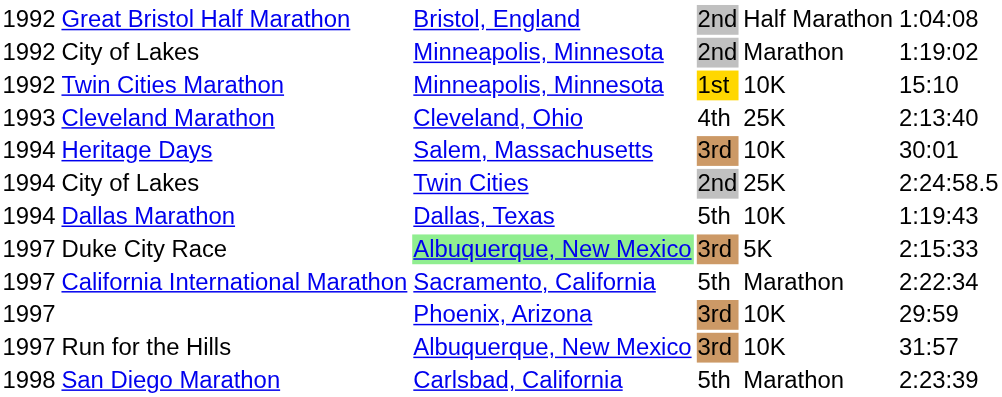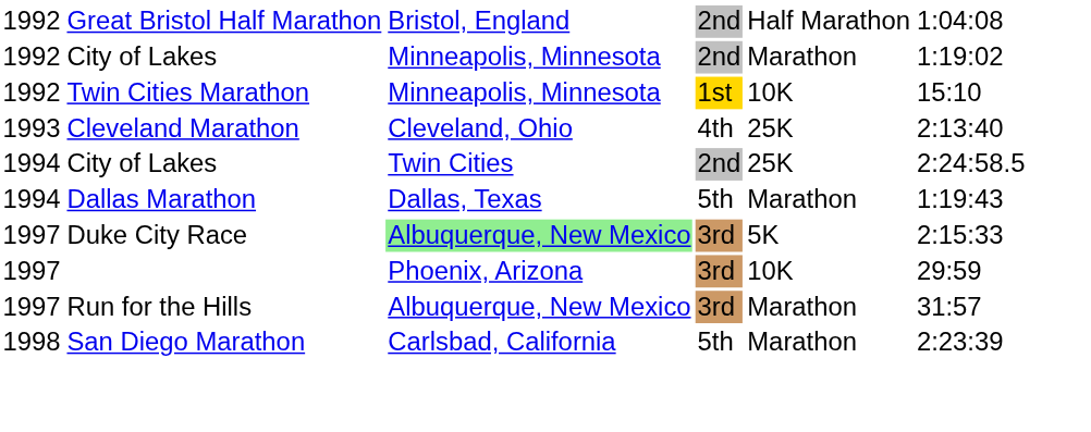 <table>
 <tr>
 <td>1992</td>
 <td><a href='#'>Great Bristol Half Marathon</a></td>
 <td><a href='#'>Bristol, England</a></td>
 <td bgcolor="silver">2nd</td>
 <td>Half Marathon</td>
 <td>1:04:08</td>
 </tr>
 <tr>
 <td>1992</td>
 <td>City of Lakes</td>
 <td><a href='#'>Minneapolis, Minnesota</a></td>
 <td bgcolor="silver">2nd</td>
 <td>Marathon</td>
 <td>1:19:02</td>
 </tr>
 <tr>
 <td>1992</td>
 <td><a href='#'>Twin Cities Marathon</a></td>
 <td><a href='#'>Minneapolis, Minnesota</a></td>
 <td bgcolor="gold">1st</td>
 <td>10K</td>
 <td>15:10</td>
 </tr>
 <tr>
 <td>1993</td>
 <td><a href='#'>Cleveland Marathon</a></td>
 <td><a href='#'>Cleveland, Ohio</a></td>
 <td>4th</td>
 <td>25K</td>
 <td>2:13:40</td>
 </tr>
 <tr>
 <td>1994</td>
-<td><a href='#'>Heritage Days</a></td>
-<td><a href='#'>Salem, Massachusetts</a></td>
-<td bgcolor="cc9966">3rd</td>
-<td>10K</td>
-<td>30:01</td>
-</tr>
-<tr>
-<td>1994</td>
 <td>City of Lakes</td>
 <td><a href='#'>Twin Cities</a></td>
 <td bgcolor="silver">2nd</td>
 <td>25K</td>
 <td>2:24:58.5</td>
 </tr>
 <tr>
 <td>1994</td>
 <td><a href='#'>Dallas Marathon</a></td>
 <td><a href='#'>Dallas, Texas</a></td>
 <td>5th</td>
-<td>10K</td>
+<td>Marathon</td>
 <td>1:19:43</td>
 </tr>
 <tr>
 <td>1997</td>
 <td>Duke City Race</td>
 <td style="background: lightgreen;"><a href='#'>Albuquerque, New Mexico</a></td>
 <td bgcolor="cc9966">3rd</td>
 <td>5K</td>
 <td>2:15:33</td>
-</tr>
-<tr>
-<td>1997</td>
-<td><a href='#'>California International Marathon</a></td>
-<td><a href='#'>Sacramento, California</a></td>
-<td>5th</td>
-<td>Marathon</td>
-<td>2:22:34</td>
 </tr>
 <tr>
 <td>1997</td>
 <td></td>
 <td><a href='#'>Phoenix, Arizona</a></td>
 <td bgcolor="cc9966">3rd</td>
 <td>10K</td>
 <td>29:59</td>
 </tr>
 <tr>
 <td>1997</td>
 <td>Run for the Hills</td>
 <td><a href='#'>Albuquerque, New Mexico</a></td>
 <td bgcolor="cc9966">3rd</td>
-<td>10K</td>
+<td>Marathon</td>
 <td>31:57</td>
 </tr>
 <tr>
 <td>1998</td>
 <td><a href='#'>San Diego Marathon</a></td>
 <td><a href='#'>Carlsbad, California</a></td>
 <td>5th</td>
 <td>Marathon</td>
 <td>2:23:39</td>
 </tr>
 <tr>
 </tr>
 </table>
